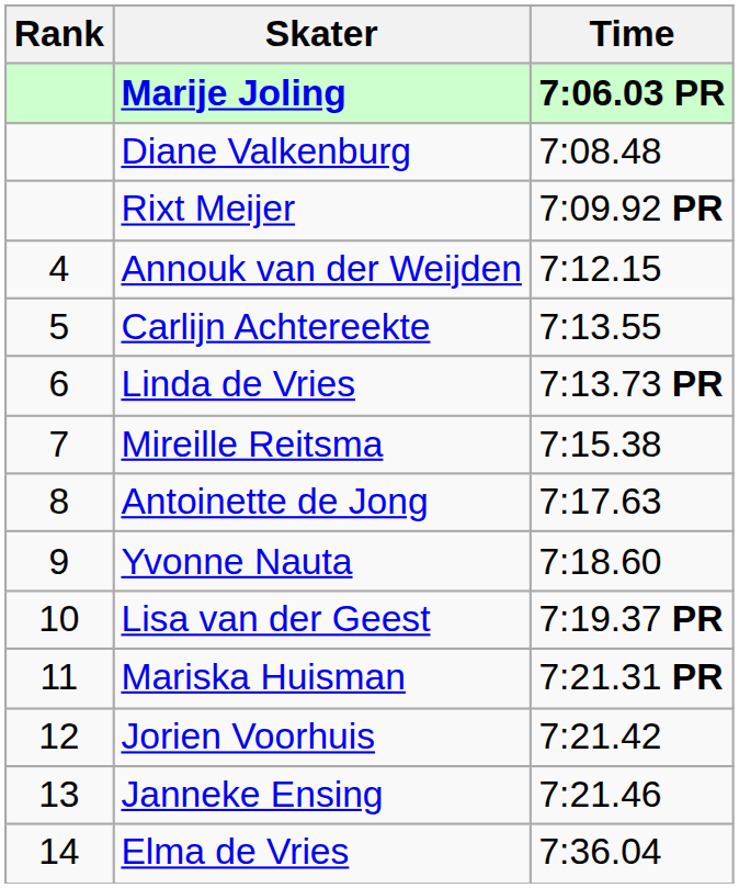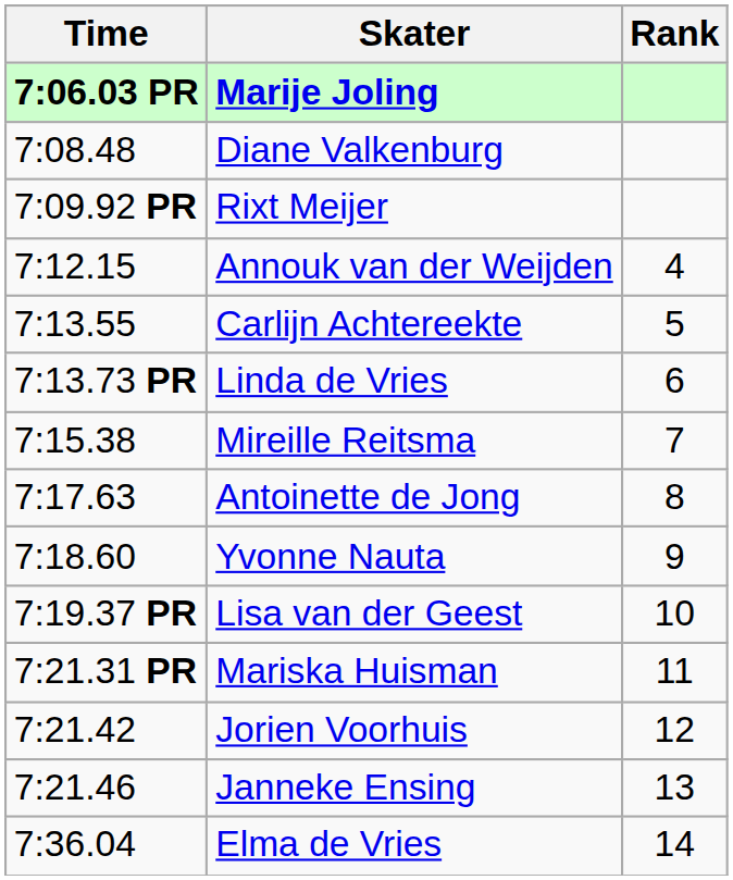 <table class="wikitable">
 <tr>
+<th>Time</th>
+<th>Skater</th>
 <th>Rank</th>
-<th>Skater</th>
-<th>Time</th>
 </tr>
 <tr bgcolor=ccffcc>
+<td><strong>7:06.03 PR</strong></td>
+<td><strong><a href='#'>Marije Joling</a></strong></td>
 <td align="center"></td>
-<td><strong><a href='#'>Marije Joling</a></strong></td>
-<td><strong>7:06.03 PR</strong></td>
 </tr>
 <tr>
+<td>7:08.48</td>
+<td><a href='#'>Diane Valkenburg</a></td>
 <td align="center"></td>
-<td><a href='#'>Diane Valkenburg</a></td>
-<td>7:08.48</td>
 </tr>
 <tr>
+<td>7:09.92 <strong>PR</strong></td>
+<td><a href='#'>Rixt Meijer</a></td>
 <td align="center"></td>
-<td><a href='#'>Rixt Meijer</a></td>
-<td>7:09.92 <strong>PR</strong></td>
 </tr>
 <tr>
+<td>7:12.15</td>
+<td><a href='#'>Annouk van der Weijden</a></td>
 <td align="center">4</td>
-<td><a href='#'>Annouk van der Weijden</a></td>
-<td>7:12.15</td>
 </tr>
 <tr>
+<td>7:13.55</td>
+<td><a href='#'>Carlijn Achtereekte</a></td>
 <td align="center">5</td>
-<td><a href='#'>Carlijn Achtereekte</a></td>
-<td>7:13.55</td>
 </tr>
 <tr>
+<td>7:13.73 <strong>PR</strong></td>
+<td><a href='#'>Linda de Vries</a></td>
 <td align="center">6</td>
-<td><a href='#'>Linda de Vries</a></td>
-<td>7:13.73 <strong>PR</strong></td>
 </tr>
 <tr>
+<td>7:15.38</td>
+<td><a href='#'>Mireille Reitsma</a></td>
 <td align="center">7</td>
-<td><a href='#'>Mireille Reitsma</a></td>
-<td>7:15.38</td>
 </tr>
 <tr>
+<td>7:17.63</td>
+<td><a href='#'>Antoinette de Jong</a></td>
 <td align="center">8</td>
-<td><a href='#'>Antoinette de Jong</a></td>
-<td>7:17.63</td>
 </tr>
 <tr>
+<td>7:18.60</td>
+<td><a href='#'>Yvonne Nauta</a></td>
 <td align="center">9</td>
-<td><a href='#'>Yvonne Nauta</a></td>
-<td>7:18.60</td>
 </tr>
 <tr>
+<td>7:19.37 <strong>PR</strong></td>
+<td><a href='#'>Lisa van der Geest</a></td>
 <td align="center">10</td>
-<td><a href='#'>Lisa van der Geest</a></td>
-<td>7:19.37 <strong>PR</strong></td>
 </tr>
 <tr>
+<td>7:21.31 <strong>PR</strong></td>
+<td><a href='#'>Mariska Huisman</a></td>
 <td align="center">11</td>
-<td><a href='#'>Mariska Huisman</a></td>
-<td>7:21.31 <strong>PR</strong></td>
 </tr>
 <tr>
+<td>7:21.42</td>
+<td><a href='#'>Jorien Voorhuis</a></td>
 <td align="center">12</td>
-<td><a href='#'>Jorien Voorhuis</a></td>
-<td>7:21.42</td>
 </tr>
 <tr>
+<td>7:21.46</td>
+<td><a href='#'>Janneke Ensing</a></td>
 <td align="center">13</td>
-<td><a href='#'>Janneke Ensing</a></td>
-<td>7:21.46</td>
 </tr>
 <tr>
+<td>7:36.04</td>
+<td><a href='#'>Elma de Vries</a></td>
 <td align="center">14</td>
-<td><a href='#'>Elma de Vries</a></td>
-<td>7:36.04</td>
 </tr>
 </table>
